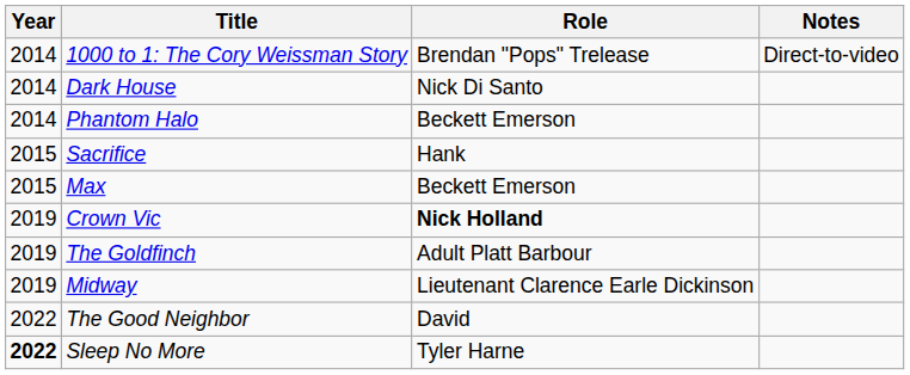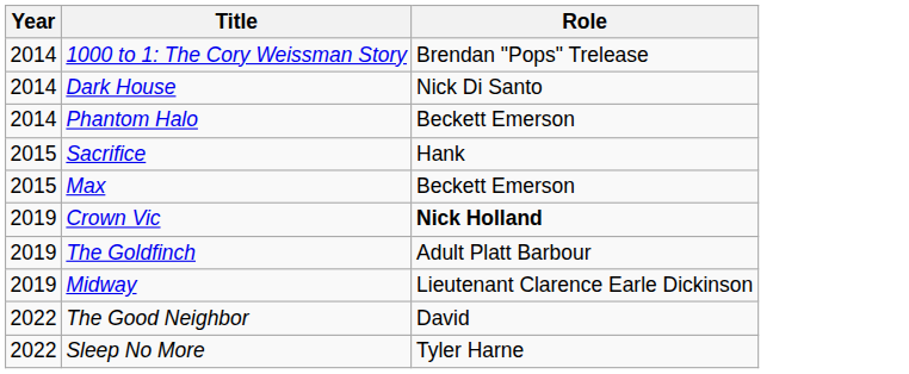 <table class="wikitable sortable">
 <tr>
 <th>Year</th>
 <th>Title</th>
 <th>Role</th>
-<th class="unsortable">Notes</th>
 </tr>
 <tr>
 <td>2014</td>
 <td><em><a href='#'>1000 to 1: The Cory Weissman Story</a></em></td>
 <td>Brendan "Pops" Trelease</td>
-<td>Direct-to-video</td>
 </tr>
 <tr>
 <td>2014</td>
 <td><em><a href='#'>Dark House</a></em></td>
 <td>Nick Di Santo</td>
-<td></td>
 </tr>
 <tr>
 <td>2014</td>
 <td><em><a href='#'>Phantom Halo</a></em></td>
 <td>Beckett Emerson</td>
-<td></td>
 </tr>
 <tr>
 <td>2015</td>
 <td><em><a href='#'>Sacrifice</a></em></td>
 <td>Hank</td>
-<td></td>
 </tr>
 <tr>
 <td>2015</td>
 <td><em><a href='#'>Max</a></em></td>
 <td>Beckett Emerson</td>
-<td></td>
 </tr>
 <tr>
 <td>2019</td>
 <td><em><a href='#'>Crown Vic</a></em></td>
 <td><strong>Nick Holland</strong></td>
-<td></td>
 </tr>
 <tr>
 <td>2019</td>
 <td data-sort-value="Goldfinch, The"><em><a href='#'>The Goldfinch</a></em></td>
 <td>Adult Platt Barbour</td>
-<td></td>
 </tr>
 <tr>
 <td>2019</td>
 <td><em><a href='#'>Midway</a></em></td>
 <td>Lieutenant Clarence Earle Dickinson</td>
-<td></td>
 </tr>
 <tr>
 <td>2022</td>
 <td><em>The Good Neighbor</em></td>
 <td>David</td>
-<td></td>
 </tr>
 <tr>
-<td><strong>2022</strong></td>
+<td>2022</td>
 <td><em>Sleep No More</em></td>
 <td>Tyler Harne</td>
-<td></td>
 </tr>
 </table>
